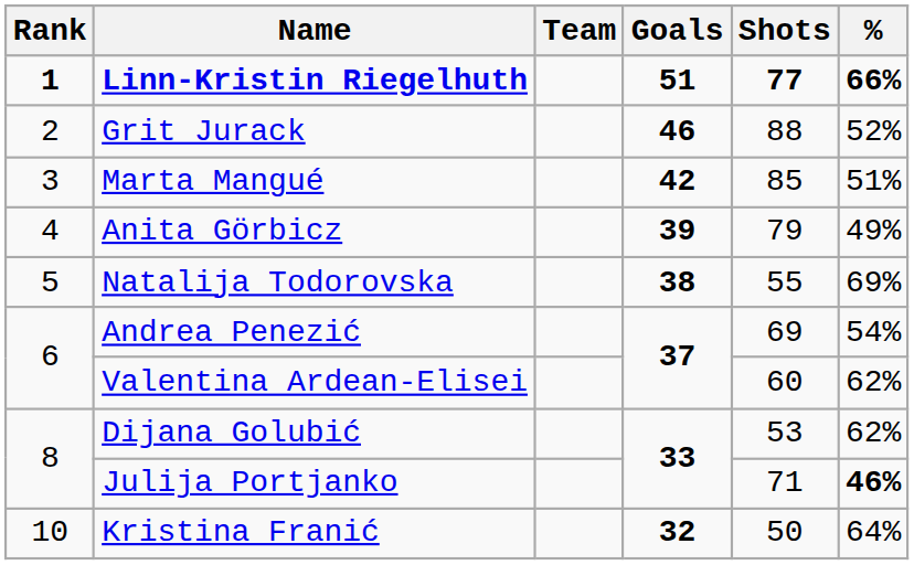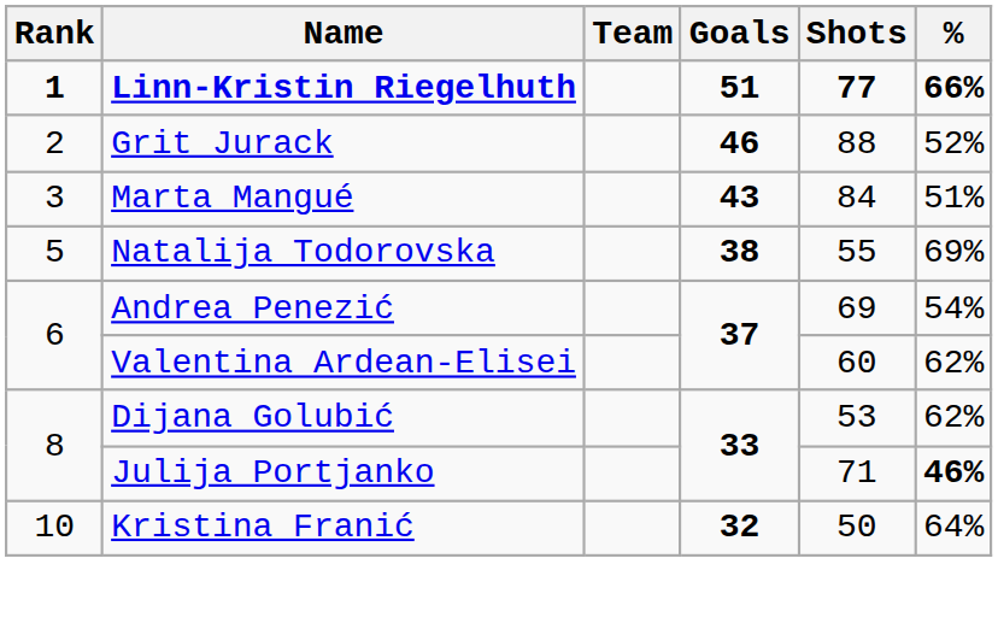 <table class="wikitable" style="text-align: center;">
 <tr>
 <th>Rank</th>
 <th>Name</th>
 <th>Team</th>
 <th>Goals</th>
 <th>Shots</th>
 <th>%</th>
 </tr>
 <tr>
 <td><strong>1</strong></td>
 <td align="left"><strong><a href='#'>Linn-Kristin Riegelhuth</a></strong></td>
 <td align="left"><strong></strong></td>
 <td><strong>51</strong></td>
 <td><strong>77</strong></td>
 <td><strong>66%</strong></td>
 </tr>
 <tr>
 <td>2</td>
 <td align="left"><a href='#'>Grit Jurack</a></td>
 <td align="left"></td>
 <td><strong>46</strong></td>
 <td>88</td>
 <td>52%</td>
 </tr>
 <tr>
 <td>3</td>
 <td align="left"><a href='#'>Marta Mangué</a></td>
 <td align="left"></td>
-<td><strong>42</strong></td>
-<td>85</td>
+<td><strong>43</strong></td>
+<td>84</td>
 <td>51%</td>
-</tr>
-<tr>
-<td>4</td>
-<td align="left"><a href='#'>Anita Görbicz</a></td>
-<td align="left"></td>
-<td><strong>39</strong></td>
-<td>79</td>
-<td>49%</td>
 </tr>
 <tr>
 <td>5</td>
 <td align="left"><a href='#'>Natalija Todorovska</a></td>
 <td align="left"></td>
 <td><strong>38</strong></td>
 <td>55</td>
 <td>69%</td>
 </tr>
 <tr>
 <td rowspan=2>6</td>
 <td align="left"><a href='#'>Andrea Penezić</a></td>
 <td align="left"></td>
 <td rowspan=2><strong>37</strong></td>
 <td>69</td>
 <td>54%</td>
 </tr>
 <tr>
 <td align="left"><a href='#'>Valentina Ardean-Elisei</a></td>
 <td align="left"></td>
 <td>60</td>
 <td>62%</td>
 </tr>
 <tr>
 <td rowspan=2>8</td>
 <td align="left"><a href='#'>Dijana Golubić</a></td>
 <td align="left"></td>
 <td rowspan=2><strong>33</strong></td>
 <td>53</td>
 <td>62%</td>
 </tr>
 <tr>
 <td align="left"><a href='#'>Julija Portjanko</a></td>
 <td align="left"></td>
 <td>71</td>
 <td><strong>46%</strong></td>
 </tr>
 <tr>
 <td>10</td>
 <td align="left"><a href='#'>Kristina Franić</a></td>
 <td align="left"></td>
 <td><strong>32</strong></td>
 <td>50</td>
 <td>64%</td>
 </tr>
 </table>
